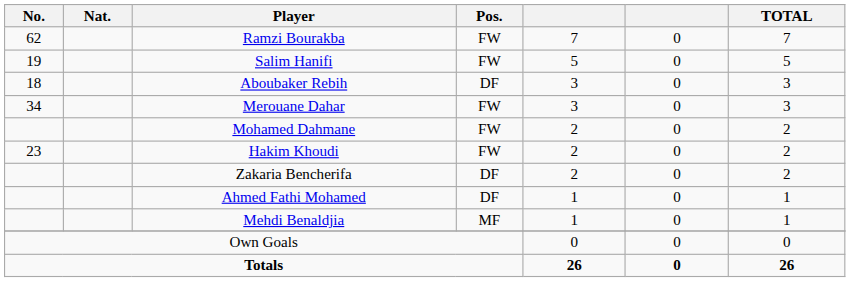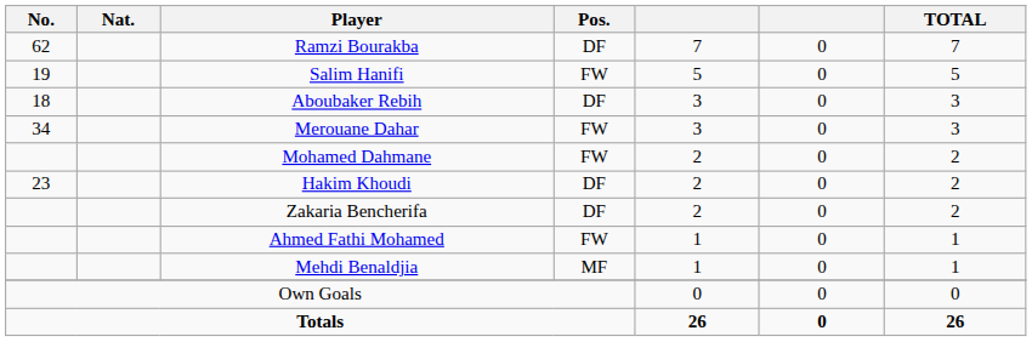 <table class="wikitable sortable alternance"  style="font-size:85%; text-align:center; line-height:14px; width:60%;">
 <tr>
 <th width=10>No.</th>
 <th width=10>Nat.</th>
 <th width=140>Player</th>
 <th width=10>Pos.</th>
 <th width=40></th>
 <th width=40></th>
 <th width=10>TOTAL</th>
 </tr>
 <tr>
 <td>62</td>
 <td></td>
 <td><a href='#'>Ramzi Bourakba</a></td>
-<td>FW</td>
+<td>DF</td>
 <td>7</td>
 <td>0</td>
 <td>7</td>
 </tr>
 <tr>
 <td>19</td>
 <td></td>
 <td><a href='#'>Salim Hanifi</a></td>
 <td>FW</td>
 <td>5</td>
 <td>0</td>
 <td>5</td>
 </tr>
 <tr>
 <td>18</td>
 <td></td>
 <td><a href='#'>Aboubaker Rebih</a></td>
 <td>DF</td>
 <td>3</td>
 <td>0</td>
 <td>3</td>
 </tr>
 <tr>
 <td>34</td>
 <td></td>
 <td><a href='#'>Merouane Dahar</a></td>
 <td>FW</td>
 <td>3</td>
 <td>0</td>
 <td>3</td>
 </tr>
 <tr>
 <td></td>
 <td></td>
 <td><a href='#'>Mohamed Dahmane</a></td>
 <td>FW</td>
 <td>2</td>
 <td>0</td>
 <td>2</td>
 </tr>
 <tr>
 <td>23</td>
 <td></td>
 <td><a href='#'>Hakim Khoudi</a></td>
-<td>FW</td>
+<td>DF</td>
 <td>2</td>
 <td>0</td>
 <td>2</td>
 </tr>
 <tr>
 <td></td>
 <td></td>
 <td>Zakaria Bencherifa</td>
 <td>DF</td>
 <td>2</td>
 <td>0</td>
 <td>2</td>
 </tr>
 <tr>
 <td></td>
 <td></td>
 <td><a href='#'>Ahmed Fathi Mohamed</a></td>
-<td>DF</td>
+<td>FW</td>
 <td>1</td>
 <td>0</td>
 <td>1</td>
 </tr>
 <tr>
 <td></td>
 <td></td>
 <td><a href='#'>Mehdi Benaldjia</a></td>
 <td>MF</td>
 <td>1</td>
 <td>0</td>
 <td>1</td>
 </tr>
 <tr>
 </tr>
 <tr class="sortbottom">
 <td colspan="4">Own Goals</td>
 <td>0</td>
 <td>0</td>
 <td>0</td>
 </tr>
 <tr class="sortbottom">
 <td colspan="4"><strong>Totals</strong></td>
 <td><strong>26</strong></td>
 <td><strong>0</strong></td>
 <td><strong>26</strong></td>
 </tr>
 </table>
